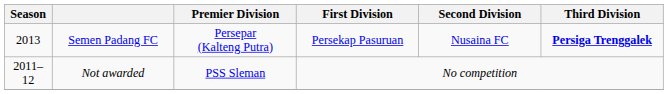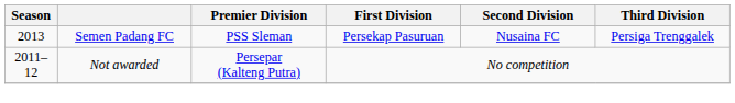 <table class="wikitable sortable" style="text-align: center;">
 <tr>
 <th style="width:7%;">Season</th>
 <th style="width:18%;"></th>
 <th style="width:18%;">Premier Division</th>
 <th style="width:18%;">First Division</th>
 <th style="width:18%;">Second Division</th>
 <th style="width:18%;">Third Division</th>
 </tr>
 <tr>
 <td align=center>2013</td>
 <td><a href='#'>Semen Padang FC</a></td>
-<td><a href='#'>Persepar<br>(Kalteng Putra)</a></td>
+<td><a href='#'>PSS Sleman</a></td>
 <td><a href='#'>Persekap Pasuruan</a></td>
 <td><a href='#'>Nusaina FC</a></td>
-<td><strong><a href='#'>Persiga Trenggalek</a></strong></td>
+<td><a href='#'>Persiga Trenggalek</a></td>
 </tr>
 <tr>
 <td align=center>2011–12</td>
 <td align="center"><em>Not awarded</em></td>
-<td><a href='#'>PSS Sleman</a></td>
+<td><a href='#'>Persepar<br>(Kalteng Putra)</a></td>
 <td colspan="3" align="center"><em>No competition</em></td>
 </tr>
 <tr>
 </tr>
 </table>
